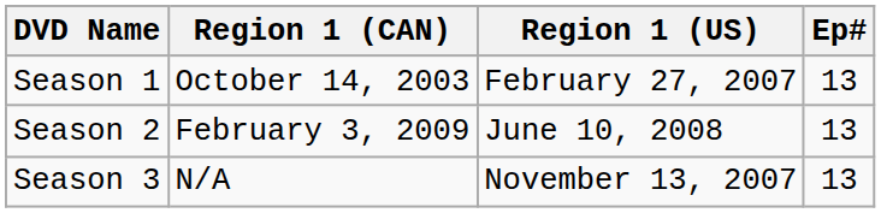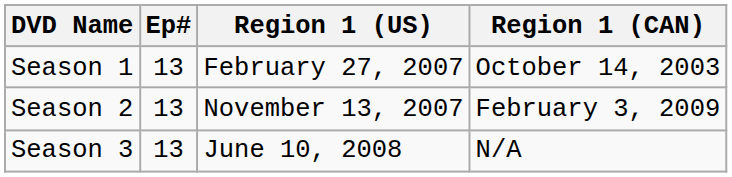 <table class="wikitable">
 <tr>
 <th>DVD Name</th>
+<th>Ep#</th>
+<th>Region 1 (US)</th>
 <th>Region 1 (CAN)</th>
-<th>Region 1 (US)</th>
-<th>Ep#</th>
 </tr>
 <tr>
 <td>Season 1</td>
+<td style="text-align:center;">13</td>
+<td>February 27, 2007</td>
 <td>October 14, 2003</td>
-<td>February 27, 2007</td>
-<td style="text-align:center;">13</td>
 </tr>
 <tr>
 <td>Season 2</td>
+<td style="text-align:center;">13</td>
+<td>November 13, 2007</td>
 <td>February 3, 2009</td>
-<td>June 10, 2008</td>
-<td style="text-align:center;">13</td>
 </tr>
 <tr>
 <td>Season 3</td>
+<td style="text-align:center;">13</td>
+<td>June 10, 2008</td>
 <td>N/A</td>
-<td>November 13, 2007</td>
-<td style="text-align:center;">13</td>
 </tr>
 </table>
